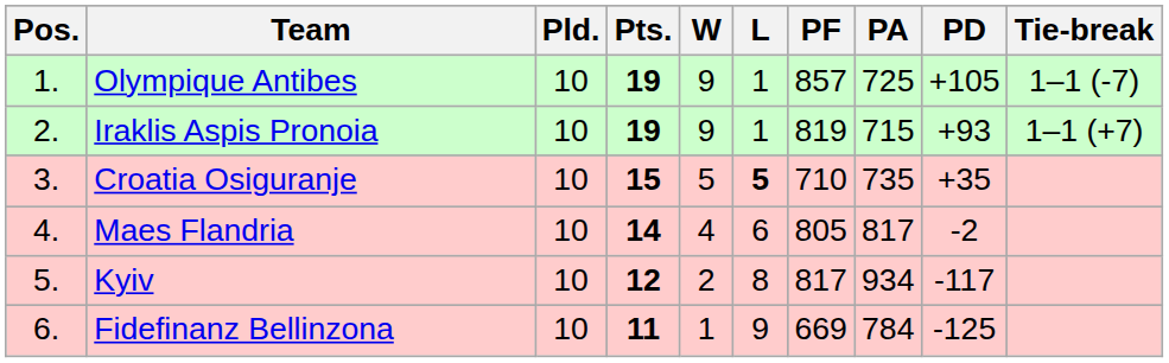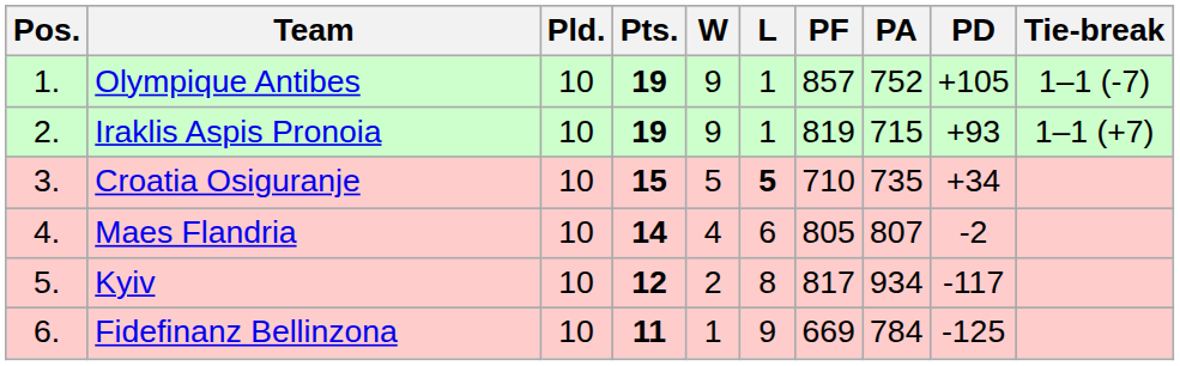 <table class="wikitable" style="text-align:center">
 <tr>
 <th width=15>Pos.</th>
 <th width=220>Team</th>
 <th width=20>Pld.</th>
 <th width=20>Pts.</th>
 <th width=20>W</th>
 <th width=20>L</th>
 <th width=20>PF</th>
 <th width=20>PA</th>
 <th width=20>PD</th>
 <th>Tie-break</th>
 </tr>
 <tr style="background: #ccffcc;">
 <td>1.</td>
 <td align=left> <a href='#'>Olympique Antibes</a></td>
 <td>10</td>
 <td><strong>19</strong></td>
 <td>9</td>
 <td>1</td>
 <td>857</td>
-<td>725</td>
+<td>752</td>
 <td>+105</td>
 <td>1–1 (-7)</td>
 </tr>
 <tr style="background: #ccffcc;">
 <td>2.</td>
 <td align=left> <a href='#'>Iraklis Aspis Pronoia</a></td>
 <td>10</td>
 <td><strong>19</strong></td>
 <td>9</td>
 <td>1</td>
 <td>819</td>
 <td>715</td>
 <td>+93</td>
 <td>1–1 (+7)</td>
 </tr>
 <tr style="background: #ffcccc;">
 <td>3.</td>
 <td align=left> <a href='#'>Croatia Osiguranje</a></td>
 <td>10</td>
 <td><strong>15</strong></td>
 <td>5</td>
 <td><strong>5</strong></td>
 <td>710</td>
 <td>735</td>
-<td>+35</td>
+<td>+34</td>
 <td></td>
 </tr>
 <tr style="background: #ffcccc;">
 <td>4.</td>
 <td align=left> <a href='#'>Maes Flandria</a></td>
 <td>10</td>
 <td><strong>14</strong></td>
 <td>4</td>
 <td>6</td>
 <td>805</td>
-<td>817</td>
+<td>807</td>
 <td>-2</td>
 <td></td>
 </tr>
 <tr style="background: #ffcccc;">
 <td>5.</td>
 <td align=left> <a href='#'>Kyiv</a></td>
 <td>10</td>
 <td><strong>12</strong></td>
 <td>2</td>
 <td>8</td>
 <td>817</td>
 <td>934</td>
 <td>-117</td>
 <td></td>
 </tr>
 <tr style="background: #ffcccc;">
 <td>6.</td>
 <td align=left> <a href='#'>Fidefinanz Bellinzona</a></td>
 <td>10</td>
 <td><strong>11</strong></td>
 <td>1</td>
 <td>9</td>
 <td>669</td>
 <td>784</td>
 <td>-125</td>
 <td></td>
 </tr>
 </table>
